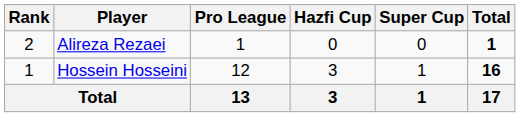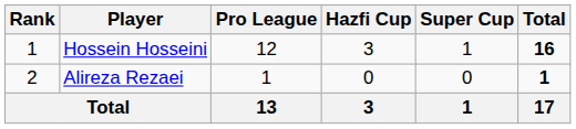 <table class="wikitable" style="text-align: center;">
 <tr>
 <th>Rank</th>
 <th>Player</th>
 <th>Pro League</th>
 <th>Hazfi Cup</th>
 <th>Super Cup</th>
 <th>Total</th>
 </tr>
 <tr>
+<td>1</td>
+<td align=left> <a href='#'>Hossein Hosseini</a></td>
+<td>12</td>
+<td>3</td>
+<td>1</td>
+<td><strong>16</strong></td>
+</tr>
+<tr>
 <td rowspan=1>2</td>
 <td align=left> <a href='#'>Alireza Rezaei</a></td>
 <td>1</td>
 <td>0</td>
 <td>0</td>
 <td rowspan=1><strong>1</strong></td>
-</tr>
-<tr>
-<td>1</td>
-<td align=left> <a href='#'>Hossein Hosseini</a></td>
-<td>12</td>
-<td>3</td>
-<td>1</td>
-<td><strong>16</strong></td>
 </tr>
 <tr>
 <th colspan=2>Total</th>
 <th>13</th>
 <th>3</th>
 <th>1</th>
 <th>17</th>
 </tr>
 </table>
